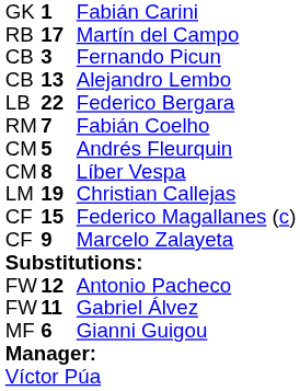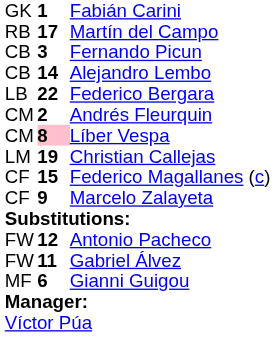 <table style="font-size:90%; margin:0.2em auto;" cellspacing="0" cellpadding="0">
 <tr>
 <th width="25"></th>
 <th width="25"></th>
 </tr>
 <tr>
 <td>GK</td>
 <td><strong>1</strong></td>
 <td><a href='#'>Fabián Carini</a></td>
 </tr>
 <tr>
 <td>RB</td>
 <td><strong>17</strong></td>
 <td><a href='#'>Martín del Campo</a></td>
 </tr>
 <tr>
 <td>CB</td>
 <td><strong>3</strong></td>
 <td><a href='#'>Fernando Picun</a></td>
 </tr>
 <tr>
 <td>CB</td>
-<td><strong>13</strong></td>
+<td><strong>14</strong></td>
 <td><a href='#'>Alejandro Lembo</a></td>
 </tr>
 <tr>
 <td>LB</td>
 <td><strong>22</strong></td>
 <td><a href='#'>Federico Bergara</a></td>
 <td></td>
 <td></td>
 </tr>
 <tr>
-<td>RM</td>
-<td><strong>7</strong></td>
-<td><a href='#'>Fabián Coelho</a></td>
-<td></td>
-<td></td>
-</tr>
-<tr>
 <td>CM</td>
-<td><strong>5</strong></td>
+<td><strong>2</strong></td>
 <td><a href='#'>Andrés Fleurquin</a></td>
 </tr>
 <tr>
 <td>CM</td>
-<td><strong>8</strong></td>
+<td style="background: pink;"><strong>8</strong></td>
 <td><a href='#'>Líber Vespa</a></td>
 <td></td>
 <td></td>
 </tr>
 <tr>
 <td>LM</td>
 <td><strong>19</strong></td>
 <td><a href='#'>Christian Callejas</a></td>
 <td></td>
 </tr>
 <tr>
 <td>CF</td>
 <td><strong>15</strong></td>
 <td><a href='#'>Federico Magallanes</a> (<a href='#'>c</a>)</td>
 </tr>
 <tr>
 <td>CF</td>
 <td><strong>9</strong></td>
 <td><a href='#'>Marcelo Zalayeta</a></td>
 </tr>
 <tr>
 <td colspan=3><strong>Substitutions:</strong></td>
 </tr>
 <tr>
 <td>FW</td>
 <td><strong>12</strong></td>
 <td><a href='#'>Antonio Pacheco</a></td>
 <td></td>
 <td></td>
 </tr>
 <tr>
 <td>FW</td>
 <td><strong>11</strong></td>
 <td><a href='#'>Gabriel Álvez</a></td>
 <td></td>
 <td></td>
 </tr>
 <tr>
 <td>MF</td>
 <td><strong>6</strong></td>
 <td><a href='#'>Gianni Guigou</a></td>
 <td></td>
 <td></td>
 </tr>
 <tr>
 <td colspan=3><strong>Manager:</strong></td>
 </tr>
 <tr>
 <td colspan=3> <a href='#'>Víctor Púa</a></td>
 </tr>
 </table>
